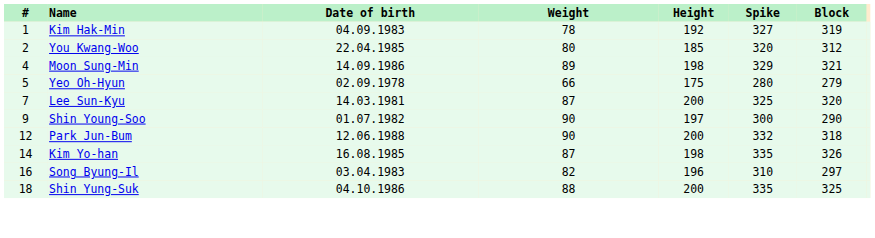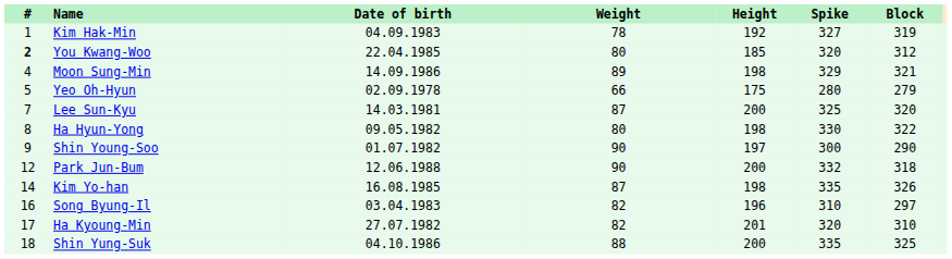 <table border=0 cellpadding=2 cellspacing=0  |- bgcolor=#FFECCE style="text-align:center; font-size:90%;" width=100%>
 <tr bgcolor=#BBF0C9>
 <th width=5%>#</th>
 <th width=25% align=left>Name</th>
 <th width=25%>Date of birth</th>
 <th width=21%>Weight</th>
 <th width=8%>Height</th>
 <th width=8%>Spike</th>
 <th width=8%>Block</th>
 </tr>
 <tr bgcolor=#E7FAEC>
 <td>1</td>
 <td align=left><a href='#'>Kim Hak-Min</a></td>
 <td>04.09.1983</td>
 <td>78</td>
 <td>192</td>
 <td>327</td>
 <td>319</td>
 <td></td>
 </tr>
 <tr bgcolor=#E7FAEC>
-<td>2</td>
+<td><strong>2</strong></td>
 <td align=left><a href='#'>You Kwang-Woo</a></td>
 <td>22.04.1985</td>
 <td>80</td>
 <td>185</td>
 <td>320</td>
 <td>312</td>
 <td></td>
 </tr>
 <tr bgcolor=#E7FAEC>
 <td>4</td>
 <td align=left><a href='#'>Moon Sung-Min</a></td>
 <td>14.09.1986</td>
 <td>89</td>
 <td>198</td>
 <td>329</td>
 <td>321</td>
 <td></td>
 </tr>
 <tr bgcolor=#E7FAEC>
 <td>5</td>
 <td align=left><a href='#'>Yeo Oh-Hyun</a></td>
 <td>02.09.1978</td>
 <td>66</td>
 <td>175</td>
 <td>280</td>
 <td>279</td>
 <td></td>
 </tr>
 <tr bgcolor=#E7FAEC>
 <td>7</td>
 <td align=left><a href='#'>Lee Sun-Kyu</a></td>
 <td>14.03.1981</td>
 <td>87</td>
 <td>200</td>
 <td>325</td>
 <td>320</td>
+<td></td>
+</tr>
+<tr bgcolor=#E7FAEC>
+<td>8</td>
+<td align=left><a href='#'>Ha Hyun-Yong</a></td>
+<td>09.05.1982</td>
+<td>80</td>
+<td>198</td>
+<td>330</td>
+<td>322</td>
 <td></td>
 </tr>
 <tr bgcolor=#E7FAEC>
 <td>9</td>
 <td align=left><a href='#'>Shin Young-Soo</a></td>
 <td>01.07.1982</td>
 <td>90</td>
 <td>197</td>
 <td>300</td>
 <td>290</td>
 <td></td>
 </tr>
 <tr bgcolor=#E7FAEC>
 <td>12</td>
 <td align=left><a href='#'>Park Jun-Bum</a></td>
 <td>12.06.1988</td>
 <td>90</td>
 <td>200</td>
 <td>332</td>
 <td>318</td>
 <td></td>
 </tr>
 <tr bgcolor=#E7FAEC>
 <td>14</td>
 <td align=left><a href='#'>Kim Yo-han</a></td>
 <td>16.08.1985</td>
 <td>87</td>
 <td>198</td>
 <td>335</td>
 <td>326</td>
 <td></td>
 </tr>
 <tr bgcolor=#E7FAEC>
 <td>16</td>
 <td align=left><a href='#'>Song Byung-Il</a></td>
 <td>03.04.1983</td>
 <td>82</td>
 <td>196</td>
 <td>310</td>
 <td>297</td>
 <td></td>
 </tr>
 <tr bgcolor=#E7FAEC>
+<td>17</td>
+<td align=left><a href='#'>Ha Kyoung-Min</a></td>
+<td>27.07.1982</td>
+<td>82</td>
+<td>201</td>
+<td>320</td>
+<td>310</td>
+<td></td>
+</tr>
+<tr bgcolor=#E7FAEC>
 <td>18</td>
 <td align=left><a href='#'>Shin Yung-Suk</a></td>
 <td>04.10.1986</td>
 <td>88</td>
 <td>200</td>
 <td>335</td>
 <td>325</td>
 <td></td>
 </tr>
 </table>
